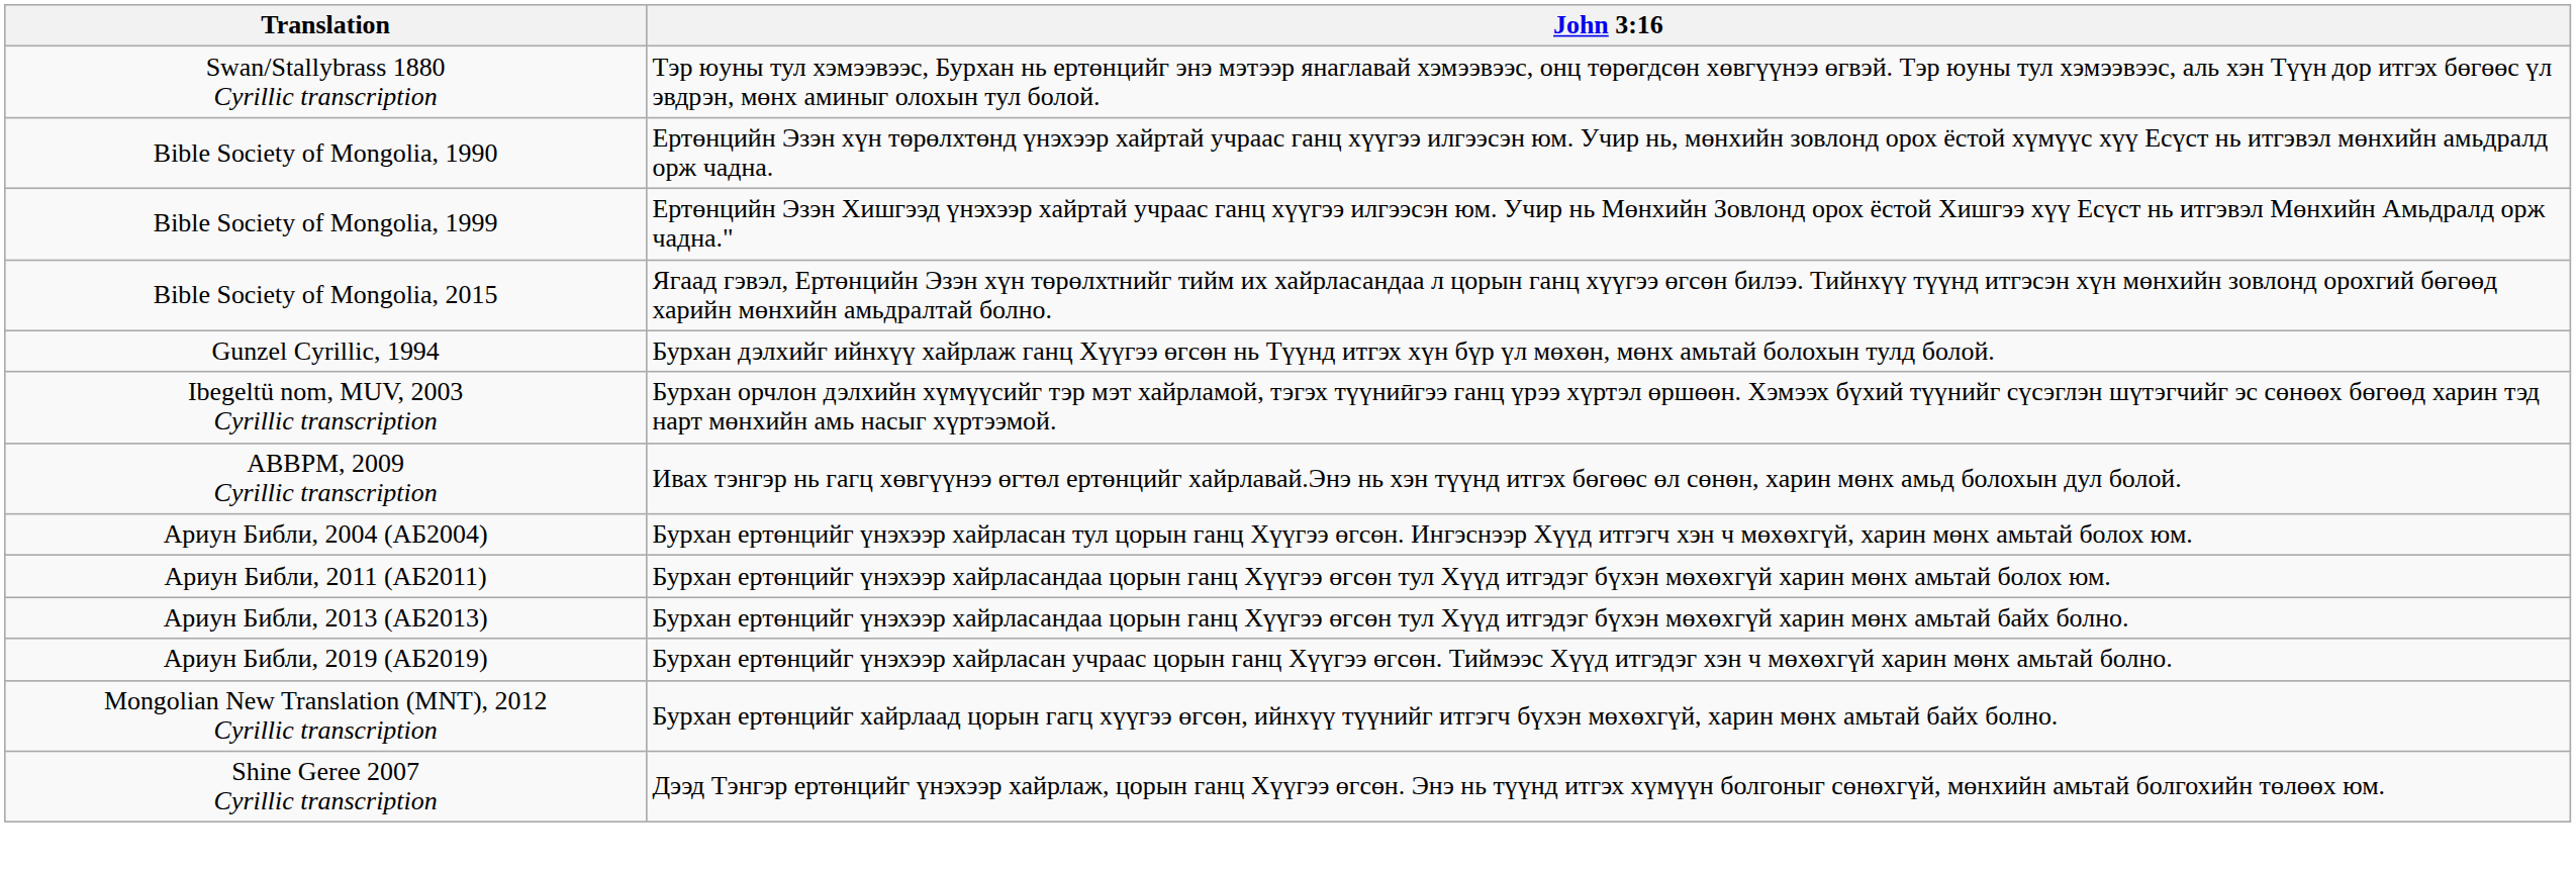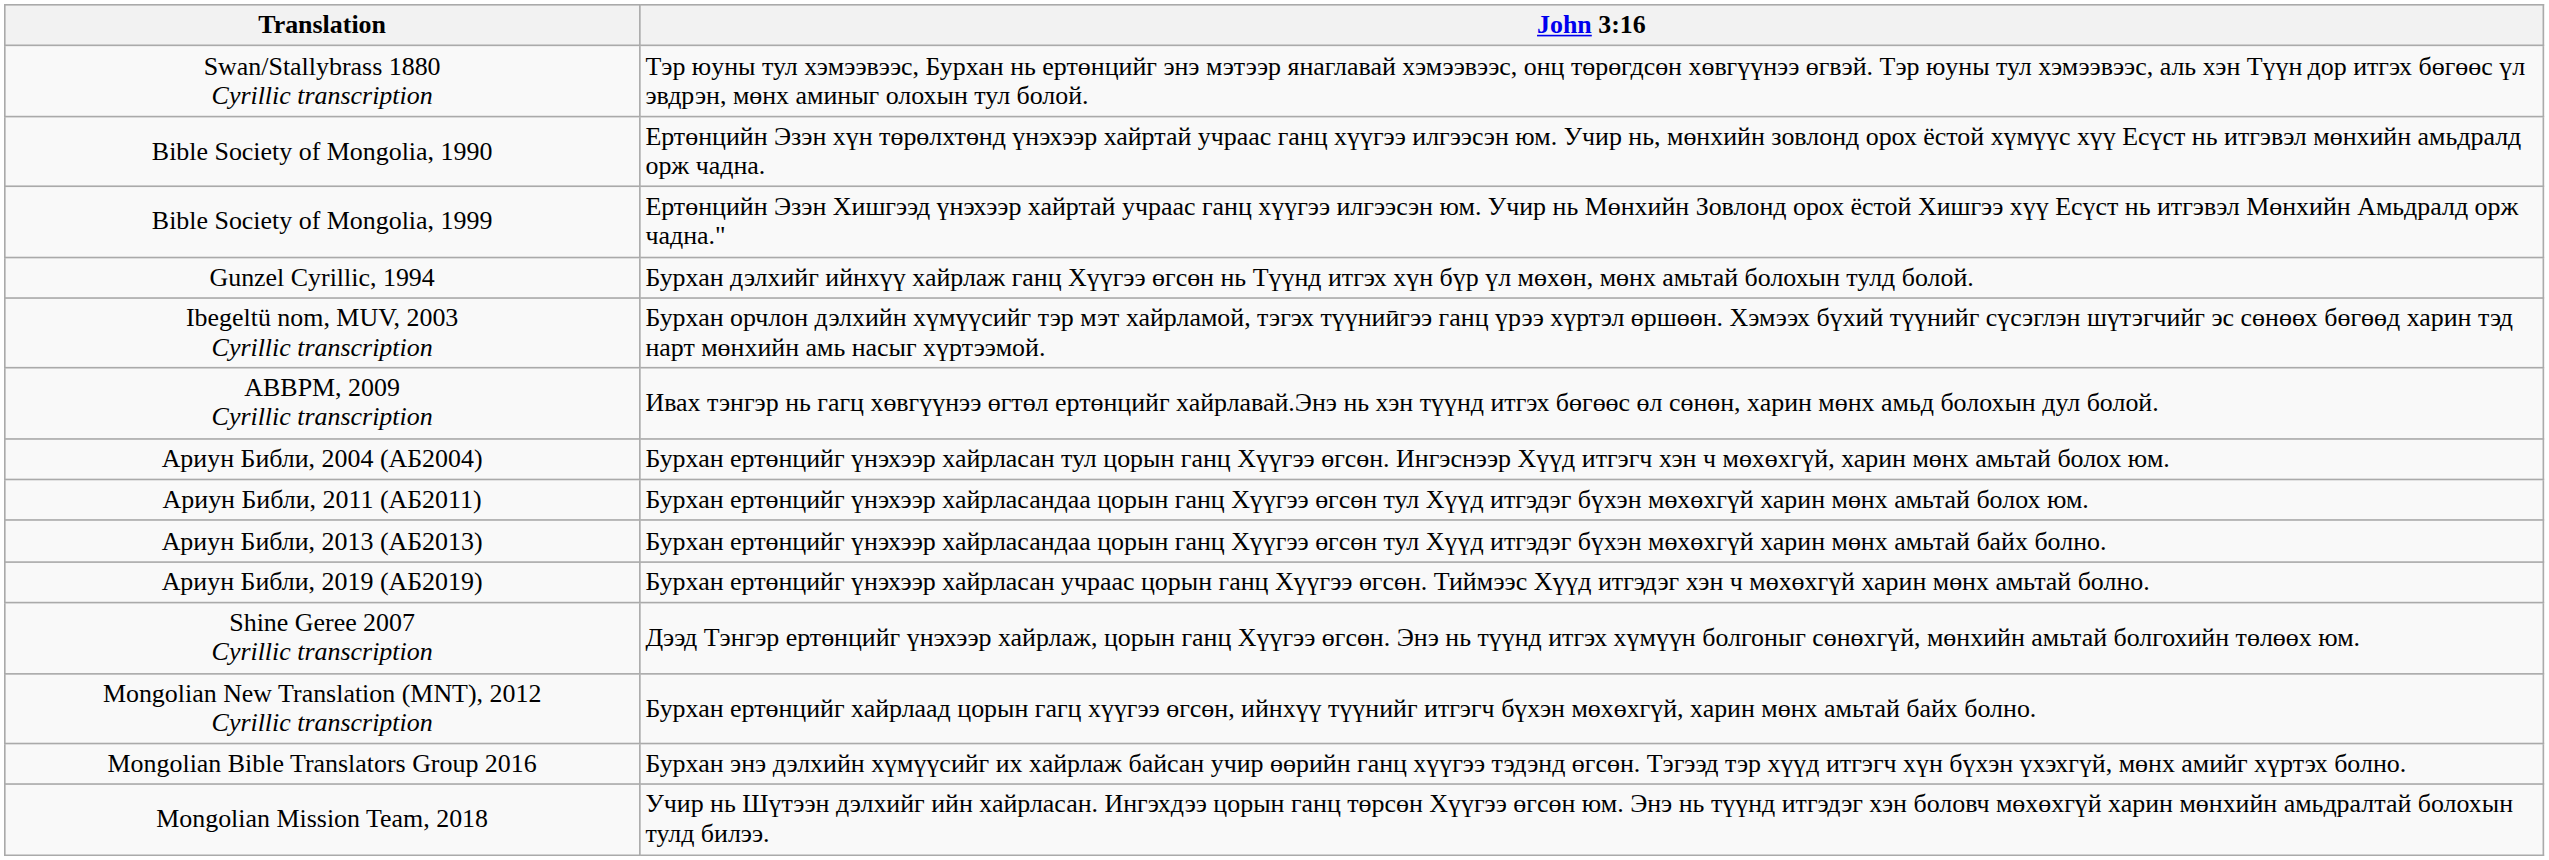 <table class="wikitable">
 <tr>
 <th style="text-align:center; width:25%;">Translation</th>
 <th><a href='#'>John</a> 3:16</th>
 </tr>
 <tr>
 <td style="text-align:center;">Swan/Stallybrass 1880<br> <em>Cyrillic transcription</em></td>
 <td>Тэр юуны тул хэмээвээс, Бурхан нь ертөнцийг энэ мэтээр янаглавай хэмээвээс, онц төрөгдсөн хөвгүүнээ өгвэй. Тэр юуны тул хэмээвээс, аль хэн Түүн дор итгэх бөгөөс үл эвдрэн, мөнх аминыг олохын тул болой.</td>
 </tr>
 <tr>
 <td style="text-align:center;">Bible Society of Mongolia, 1990</td>
 <td>Ертөнцийн Эзэн хүн төрөлхтөнд үнэхээр хайртай учраас ганц хүүгээ илгээсэн юм. Учир нь, мөнхийн зовлонд орох ёстой хүмүүс хүү Есүст нь итгэвэл мөнхийн амьдралд орж чадна.</td>
 </tr>
 <tr>
 <td style="text-align:center;">Bible Society of Mongolia, 1999</td>
 <td>Ертөнцийн Эзэн Хишгээд үнэхээр хайртай учраас ганц хүүгээ илгээсэн юм. Учир нь Мөнхийн Зовлонд орох ёстой Хишгээ хүү Есүст нь итгэвэл Мөнхийн Амьдралд орж чадна."</td>
-</tr>
-<tr>
-<td style="text-align:center;">Bible Society of Mongolia, 2015</td>
-<td>Ягаад гэвэл, Ертөнцийн Эзэн хүн төрөлхтнийг тийм их хайрласандаа л цорын ганц хүүгээ өгсөн билээ. Тийнхүү түүнд итгэсэн хүн мөнхийн зовлонд орохгий бөгөөд харийн мөнхийн амьдралтай болно.</td>
 </tr>
 <tr>
 <td style="text-align:center;">Gunzel Cyrillic, 1994</td>
 <td>Бурхан дэлхийг ийнхүү хайрлаж ганц Хүүгээ өгсөн нь Түүнд итгэх хүн бүр үл мөхөн, мөнх амьтай болохын тулд болой.</td>
 </tr>
 <tr>
 <td style="text-align:center;">Ibegeltü nom, MUV, 2003<br><em>Cyrillic transcription</em></td>
 <td>Бурхан орчлон дэлхийн хүмүүсийг тэр мэт хайрламой, тэгэх түүниӣгээ ганц үрээ хүртэл өршөөн. Хэмээх бүхий түүнийг сүсэглэн шүтэгчийг эс сөнөөх бөгөөд харин тэд нарт мөнхийн амь насыг хүртээмой.</td>
 </tr>
 <tr>
 <td style="text-align:center;">ABBPM, 2009<br><em>Cyrillic transcription</em></td>
 <td>Ивах тэнгэр нь гагц хөвгүүнээ өгтөл ертөнцийг хайрлавай.Энэ нь хэн түүнд итгэх бөгөөс өл сөнөн, харин мөнх амьд болохын дул болой.</td>
 </tr>
 <tr>
 <td style="text-align:center;">Ариун Библи, 2004 (АБ2004)</td>
 <td>Бурхан ертөнцийг үнэхээр хайрласан тул цорын ганц Хүүгээ өгсөн. Ингэснээр Хүүд итгэгч хэн ч мөхөхгүй, харин мөнх амьтай болох юм.</td>
 </tr>
 <tr>
 <td style="text-align:center;">Ариун Библи, 2011 (АБ2011)</td>
 <td>Бурхан ертөнцийг үнэхээр хайрласандаа цорын ганц Хүүгээ өгсөн тул Хүүд итгэдэг бүхэн мөхөхгүй харин мөнх амьтай болох юм.</td>
 </tr>
 <tr>
 <td style="text-align:center;">Ариун Библи, 2013 (АБ2013)</td>
 <td>Бурхан ертөнцийг үнэхээр хайрласандаа цорын ганц Хүүгээ өгсөн тул Хүүд итгэдэг бүхэн мөхөхгүй харин мөнх амьтай байх болно.</td>
 </tr>
 <tr>
 <td style="text-align:center;">Ариун Библи, 2019 (АБ2019)</td>
 <td>Бурхан ертөнцийг үнэхээр хайрласан учраас цорын ганц Хүүгээ өгсөн. Тиймээс Хүүд итгэдэг хэн ч мөхөхгүй харин мөнх амьтай болно.</td>
 </tr>
 <tr>
+<td style="text-align:center;">Shine Geree 2007<br> <em>Cyrillic transcription</em></td>
+<td>Дээд Тэнгэр ертөнцийг үнэхээр хайрлаж, цорын ганц Хүүгээ өгсөн. Энэ нь түүнд итгэх хүмүүн болгоныг сөнөхгүй, мөнхийн амьтай болгохийн төлөөх юм.</td>
+</tr>
+<tr>
 <td style="text-align:center;">Mongolian New Translation (MNT), 2012<br> <em>Cyrillic transcription</em></td>
 <td>Бурхан ертөнцийг хайрлаад цорын гагц хүүгээ өгсөн, ийнхүү түүнийг итгэгч бүхэн мөхөхгүй, харин мөнх амьтай байх болно.</td>
 </tr>
 <tr>
-<td style="text-align:center;">Shine Geree 2007<br> <em>Cyrillic transcription</em></td>
-<td>Дээд Тэнгэр ертөнцийг үнэхээр хайрлаж, цорын ганц Хүүгээ өгсөн. Энэ нь түүнд итгэх хүмүүн болгоныг сөнөхгүй, мөнхийн амьтай болгохийн төлөөх юм.</td>
+<td style="text-align:center;">Mongolian Bible Translators Group 2016</td>
+<td>Бурхан энэ дэлхийн хүмүүсийг их хайрлаж байсан учир өөрийн ганц хүүгээ тэдэнд өгсөн. Тэгээд тэр хүүд итгэгч хүн бүхэн үхэхгүй, мөнх амийг хүртэх болно.</td>
+</tr>
+<tr>
+<td style="text-align:center;">Mongolian Mission Team, 2018</td>
+<td>Учир нь Шүтээн дэлхийг ийн хайрласан. Ингэхдээ цорын ганц төрсөн Хүүгээ өгсөн юм. Энэ нь түүнд итгэдэг хэн боловч мөхөхгүй харин мөнхийн амьдралтай болохын тулд билээ.</td>
 </tr>
 </table>
